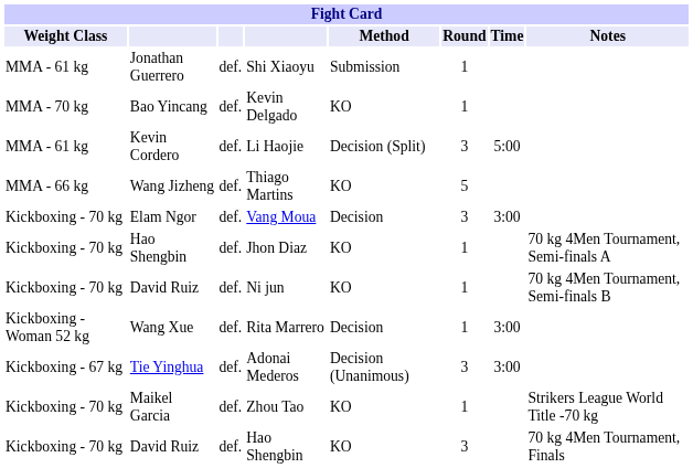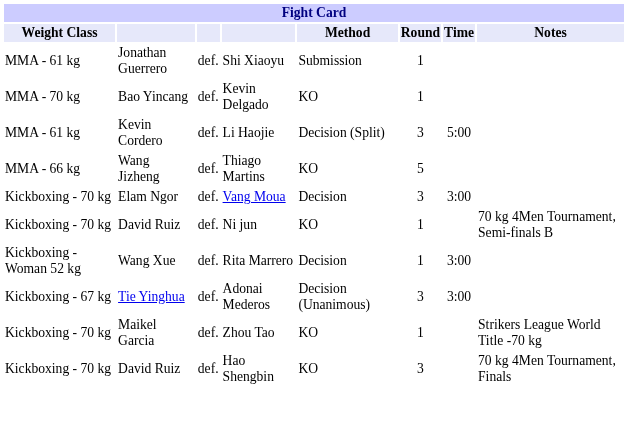 <table class="toccolours" style="font-size: 85%;">
 <tr>
 <th colspan="8" style="background-color: #ccf; color: #000080; text-align: center;"><strong>Fight Card</strong></th>
 </tr>
 <tr>
 <th colspan="1" style="background-color: #E6E8FA; color: #000000; text-align: center;">Weight Class</th>
 <th colspan="1" style="background-color: #E6E8FA; color: #000000; text-align: center;"></th>
 <th colspan="1" style="background-color: #E6E8FA; color: #000000; text-align: center;"></th>
 <th colspan="1" style="background-color: #E6E8FA; color: #000000; text-align: center;"></th>
 <th colspan="1" style="background-color: #E6E8FA; color: #000000; text-align: center;">Method</th>
 <th colspan="1" style="background-color: #E6E8FA; color: #000000; text-align: center;">Round</th>
 <th colspan="1" style="background-color: #E6E8FA; color: #000000; text-align: center;">Time</th>
 <th colspan="1" style="background-color: #E6E8FA; color: #000000; text-align: center;">Notes</th>
 </tr>
 <tr>
 <td>MMA - 61 kg</td>
 <td> Jonathan Guerrero</td>
 <td align=center>def.</td>
 <td> Shi Xiaoyu</td>
 <td>Submission</td>
 <td align=center>1</td>
 <td align=center></td>
 <td></td>
 </tr>
 <tr>
 <td>MMA - 70 kg</td>
 <td> Bao Yincang</td>
 <td align=center>def.</td>
 <td> Kevin Delgado</td>
 <td>KO</td>
 <td align=center>1</td>
 <td align=center></td>
 <td></td>
 </tr>
 <tr>
 <td>MMA - 61 kg</td>
 <td> Kevin Cordero</td>
 <td align=center>def.</td>
 <td> Li Haojie</td>
 <td>Decision (Split)</td>
 <td align=center>3</td>
 <td align=center>5:00</td>
 <td></td>
 </tr>
 <tr>
 <td>MMA - 66 kg</td>
 <td> Wang Jizheng</td>
 <td align=center>def.</td>
 <td> Thiago Martins</td>
 <td>KO</td>
 <td align=center>5</td>
 <td align=center></td>
 <td></td>
 </tr>
 <tr>
 <td>Kickboxing - 70 kg</td>
 <td> Elam Ngor</td>
 <td align=center>def.</td>
 <td> <a href='#'>Vang Moua</a></td>
 <td>Decision</td>
 <td align=center>3</td>
 <td align=center>3:00</td>
 <td></td>
 </tr>
 <tr>
 <td>Kickboxing - 70 kg</td>
-<td> Hao Shengbin</td>
-<td align=center>def.</td>
-<td> Jhon Diaz</td>
-<td>KO</td>
-<td align=center>1</td>
-<td align=center></td>
-<td>70 kg 4Men Tournament, Semi-finals A</td>
-</tr>
-<tr>
-<td>Kickboxing - 70 kg</td>
 <td> David Ruiz</td>
 <td align=center>def.</td>
 <td> Ni jun</td>
 <td>KO</td>
 <td align=center>1</td>
 <td align=center></td>
 <td>70 kg 4Men Tournament, Semi-finals B</td>
 </tr>
 <tr>
 <td>Kickboxing - Woman 52 kg</td>
 <td> Wang Xue</td>
 <td align=center>def.</td>
 <td> Rita Marrero</td>
 <td>Decision</td>
 <td align=center>1</td>
 <td align=center>3:00</td>
 <td></td>
 </tr>
 <tr>
 <td>Kickboxing - 67 kg</td>
 <td> <a href='#'>Tie Yinghua</a></td>
 <td align=center>def.</td>
 <td> Adonai Mederos</td>
 <td>Decision (Unanimous)</td>
 <td align=center>3</td>
 <td align=center>3:00</td>
 <td></td>
 </tr>
 <tr>
 <td>Kickboxing - 70 kg</td>
 <td> Maikel Garcia</td>
 <td align=center>def.</td>
 <td> Zhou Tao</td>
 <td>KO</td>
 <td align=center>1</td>
 <td align=center></td>
 <td>Strikers League World Title -70 kg</td>
 </tr>
 <tr>
 <td>Kickboxing - 70 kg</td>
 <td> David Ruiz</td>
 <td align=center>def.</td>
 <td> Hao Shengbin</td>
 <td>KO</td>
 <td align=center>3</td>
 <td align=center></td>
 <td>70 kg 4Men Tournament, Finals</td>
 </tr>
 <tr>
 </tr>
 </table>
